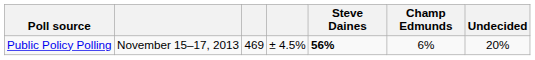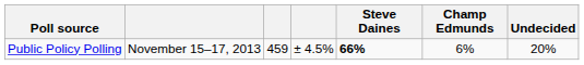 <table class="wikitable">
 <tr valign= bottom>
 <th>Poll source</th>
 <th></th>
 <th></th>
 <th></th>
 <th style="width:100px;">Steve<br>Daines</th>
 <th style="width:100px;">Champ<br>Edmunds</th>
 <th>Undecided</th>
 </tr>
 <tr>
 <td><a href='#'>Public Policy Polling</a></td>
 <td align=center>November 15–17, 2013</td>
-<td align=center>469</td>
+<td align=center>459</td>
 <td align=center>± 4.5%</td>
-<td><strong>56%</strong></td>
+<td><strong>66%</strong></td>
 <td align=center>6%</td>
 <td align=center>20%</td>
 </tr>
 </table>
